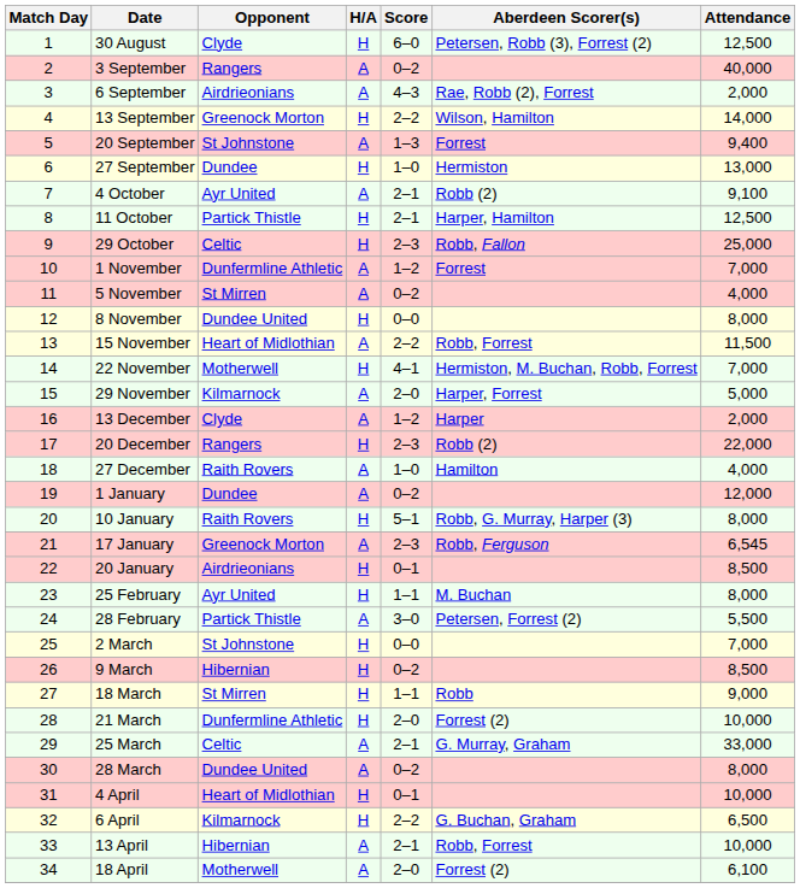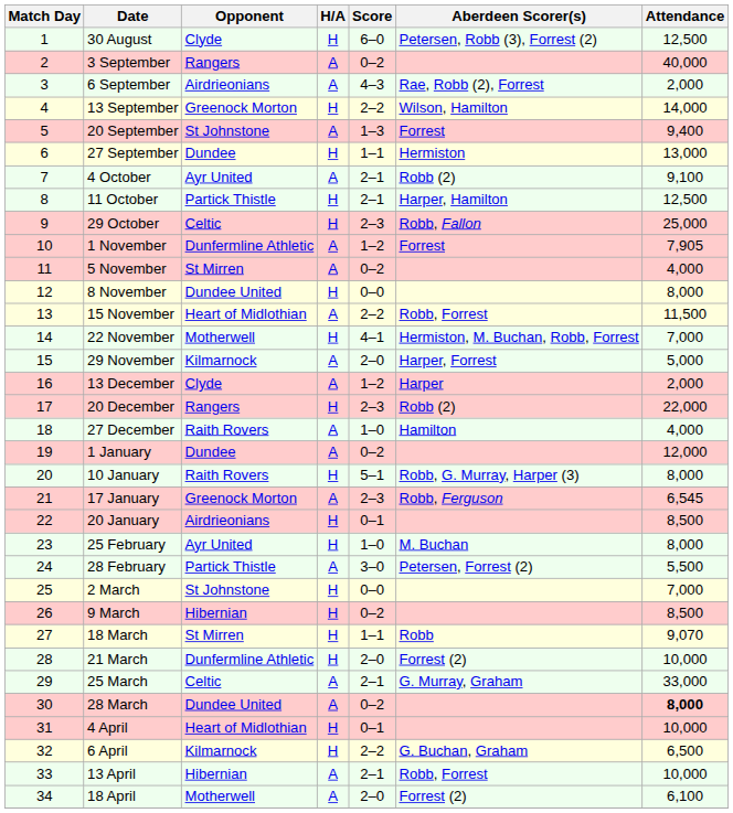 <table class="wikitable" style="text-align:center">
 <tr>
 <th>Match Day</th>
 <th>Date</th>
 <th>Opponent</th>
 <th>H/A</th>
 <th>Score</th>
 <th>Aberdeen Scorer(s)</th>
 <th>Attendance</th>
 </tr>
 <tr bgcolor=#EEFFEE>
 <td>1</td>
 <td align=left>30 August</td>
 <td align=left><a href='#'>Clyde</a></td>
 <td><a href='#'>H</a></td>
 <td>6–0</td>
 <td align=left><a href='#'>Petersen</a>, <a href='#'>Robb</a> (3), <a href='#'>Forrest</a> (2)</td>
 <td>12,500</td>
 </tr>
 <tr bgcolor=#FFCCCC>
 <td>2</td>
 <td align=left>3 September</td>
 <td align=left><a href='#'>Rangers</a></td>
 <td><a href='#'>A</a></td>
 <td>0–2</td>
 <td align=left></td>
 <td>40,000</td>
 </tr>
 <tr bgcolor=#EEFFEE>
 <td>3</td>
 <td align=left>6 September</td>
 <td align=left><a href='#'>Airdrieonians</a></td>
 <td><a href='#'>A</a></td>
 <td>4–3</td>
 <td align=left><a href='#'>Rae</a>, <a href='#'>Robb</a> (2), <a href='#'>Forrest</a></td>
 <td>2,000</td>
 </tr>
 <tr bgcolor=#FFFFDD>
 <td>4</td>
 <td align=left>13 September</td>
 <td align=left><a href='#'>Greenock Morton</a></td>
 <td><a href='#'>H</a></td>
 <td>2–2</td>
 <td align=left><a href='#'>Wilson</a>, <a href='#'>Hamilton</a></td>
 <td>14,000</td>
 </tr>
 <tr bgcolor=#FFCCCC>
 <td>5</td>
 <td align=left>20 September</td>
 <td align=left><a href='#'>St Johnstone</a></td>
 <td><a href='#'>A</a></td>
 <td>1–3</td>
 <td align=left><a href='#'>Forrest</a></td>
 <td>9,400</td>
 </tr>
 <tr bgcolor=#FFFFDD>
 <td>6</td>
 <td align=left>27 September</td>
 <td align=left><a href='#'>Dundee</a></td>
 <td><a href='#'>H</a></td>
-<td>1–0</td>
+<td>1–1</td>
 <td align=left><a href='#'>Hermiston</a></td>
 <td>13,000</td>
 </tr>
 <tr bgcolor=#EEFFEE>
 <td>7</td>
 <td align=left>4 October</td>
 <td align=left><a href='#'>Ayr United</a></td>
 <td><a href='#'>A</a></td>
 <td>2–1</td>
 <td align=left><a href='#'>Robb</a> (2)</td>
 <td>9,100</td>
 </tr>
 <tr bgcolor=#EEFFEE>
 <td>8</td>
 <td align=left>11 October</td>
 <td align=left><a href='#'>Partick Thistle</a></td>
 <td><a href='#'>H</a></td>
 <td>2–1</td>
 <td align=left><a href='#'>Harper</a>, <a href='#'>Hamilton</a></td>
 <td>12,500</td>
 </tr>
 <tr bgcolor=#FFCCCC>
 <td>9</td>
 <td align=left>29 October</td>
 <td align=left><a href='#'>Celtic</a></td>
 <td><a href='#'>H</a></td>
 <td>2–3</td>
 <td align=left><a href='#'>Robb</a>, <em><a href='#'>Fallon</a></em></td>
 <td>25,000</td>
 </tr>
 <tr bgcolor=#FFCCCC>
 <td>10</td>
 <td align=left>1 November</td>
 <td align=left><a href='#'>Dunfermline Athletic</a></td>
 <td><a href='#'>A</a></td>
 <td>1–2</td>
 <td align=left><a href='#'>Forrest</a></td>
-<td>7,000</td>
+<td>7,905</td>
 </tr>
 <tr bgcolor=#FFCCCC>
 <td>11</td>
 <td align=left>5 November</td>
 <td align=left><a href='#'>St Mirren</a></td>
 <td><a href='#'>A</a></td>
 <td>0–2</td>
 <td align=left></td>
 <td>4,000</td>
 </tr>
 <tr bgcolor=#FFFFDD>
 <td>12</td>
 <td align=left>8 November</td>
 <td align=left><a href='#'>Dundee United</a></td>
 <td><a href='#'>H</a></td>
 <td>0–0</td>
 <td align=left></td>
 <td>8,000</td>
 </tr>
 <tr bgcolor=#FFFFDD>
 <td>13</td>
 <td align=left>15 November</td>
 <td align=left><a href='#'>Heart of Midlothian</a></td>
 <td><a href='#'>A</a></td>
 <td>2–2</td>
 <td align=left><a href='#'>Robb</a>, <a href='#'>Forrest</a></td>
 <td>11,500</td>
 </tr>
 <tr bgcolor=#EEFFEE>
 <td>14</td>
 <td align=left>22 November</td>
 <td align=left><a href='#'>Motherwell</a></td>
 <td><a href='#'>H</a></td>
 <td>4–1</td>
 <td align=left><a href='#'>Hermiston</a>, <a href='#'>M. Buchan</a>, <a href='#'>Robb</a>, <a href='#'>Forrest</a></td>
 <td>7,000</td>
 </tr>
 <tr bgcolor=#EEFFEE>
 <td>15</td>
 <td align=left>29 November</td>
 <td align=left><a href='#'>Kilmarnock</a></td>
 <td><a href='#'>A</a></td>
 <td>2–0</td>
 <td align=left><a href='#'>Harper</a>, <a href='#'>Forrest</a></td>
 <td>5,000</td>
 </tr>
 <tr bgcolor=#FFCCCC>
 <td>16</td>
 <td align=left>13 December</td>
 <td align=left><a href='#'>Clyde</a></td>
 <td><a href='#'>A</a></td>
 <td>1–2</td>
 <td align=left><a href='#'>Harper</a></td>
 <td>2,000</td>
 </tr>
 <tr bgcolor=#FFCCCC>
 <td>17</td>
 <td align=left>20 December</td>
 <td align=left><a href='#'>Rangers</a></td>
 <td><a href='#'>H</a></td>
 <td>2–3</td>
 <td align=left><a href='#'>Robb</a> (2)</td>
 <td>22,000</td>
 </tr>
 <tr bgcolor=#EEFFEE>
 <td>18</td>
 <td align=left>27 December</td>
 <td align=left><a href='#'>Raith Rovers</a></td>
 <td><a href='#'>A</a></td>
 <td>1–0</td>
 <td align=left><a href='#'>Hamilton</a></td>
 <td>4,000</td>
 </tr>
 <tr bgcolor=#FFCCCC>
 <td>19</td>
 <td align=left>1 January</td>
 <td align=left><a href='#'>Dundee</a></td>
 <td><a href='#'>A</a></td>
 <td>0–2</td>
 <td align=left></td>
 <td>12,000</td>
 </tr>
 <tr bgcolor=#EEFFEE>
 <td>20</td>
 <td align=left>10 January</td>
 <td align=left><a href='#'>Raith Rovers</a></td>
 <td><a href='#'>H</a></td>
 <td>5–1</td>
 <td align=left><a href='#'>Robb</a>, <a href='#'>G. Murray</a>, <a href='#'>Harper</a> (3)</td>
 <td>8,000</td>
 </tr>
 <tr bgcolor=#FFCCCC>
 <td>21</td>
 <td align=left>17 January</td>
 <td align=left><a href='#'>Greenock Morton</a></td>
 <td><a href='#'>A</a></td>
 <td>2–3</td>
 <td align=left><a href='#'>Robb</a>, <em><a href='#'>Ferguson</a></em></td>
 <td>6,545</td>
 </tr>
 <tr bgcolor=#FFCCCC>
 <td>22</td>
 <td align=left>20 January</td>
 <td align=left><a href='#'>Airdrieonians</a></td>
 <td><a href='#'>H</a></td>
 <td>0–1</td>
 <td align=left></td>
 <td>8,500</td>
 </tr>
 <tr bgcolor=#EEFFEE>
 <td>23</td>
 <td align=left>25 February</td>
 <td align=left><a href='#'>Ayr United</a></td>
 <td><a href='#'>H</a></td>
-<td>1–1</td>
+<td>1–0</td>
 <td align=left><a href='#'>M. Buchan</a></td>
 <td>8,000</td>
 </tr>
 <tr bgcolor=#EEFFEE>
 <td>24</td>
 <td align=left>28 February</td>
 <td align=left><a href='#'>Partick Thistle</a></td>
 <td><a href='#'>A</a></td>
 <td>3–0</td>
 <td align=left><a href='#'>Petersen</a>, <a href='#'>Forrest</a> (2)</td>
 <td>5,500</td>
 </tr>
 <tr bgcolor=#FFFFDD>
 <td>25</td>
 <td align=left>2 March</td>
 <td align=left><a href='#'>St Johnstone</a></td>
 <td><a href='#'>H</a></td>
 <td>0–0</td>
 <td align=left></td>
 <td>7,000</td>
 </tr>
 <tr bgcolor=#FFCCCC>
 <td>26</td>
 <td align=left>9 March</td>
 <td align=left><a href='#'>Hibernian</a></td>
 <td><a href='#'>H</a></td>
 <td>0–2</td>
 <td align=left></td>
 <td>8,500</td>
 </tr>
 <tr bgcolor=#FFFFDD>
 <td>27</td>
 <td align=left>18 March</td>
 <td align=left><a href='#'>St Mirren</a></td>
 <td><a href='#'>H</a></td>
 <td>1–1</td>
 <td align=left><a href='#'>Robb</a></td>
-<td>9,000</td>
+<td>9,070</td>
 </tr>
 <tr bgcolor=#EEFFEE>
 <td>28</td>
 <td align=left>21 March</td>
 <td align=left><a href='#'>Dunfermline Athletic</a></td>
 <td><a href='#'>H</a></td>
 <td>2–0</td>
 <td align=left><a href='#'>Forrest</a> (2)</td>
 <td>10,000</td>
 </tr>
 <tr bgcolor=#EEFFEE>
 <td>29</td>
 <td align=left>25 March</td>
 <td align=left><a href='#'>Celtic</a></td>
 <td><a href='#'>A</a></td>
 <td>2–1</td>
 <td align=left><a href='#'>G. Murray</a>, <a href='#'>Graham</a></td>
 <td>33,000</td>
 </tr>
 <tr bgcolor=#FFCCCC>
 <td>30</td>
 <td align=left>28 March</td>
 <td align=left><a href='#'>Dundee United</a></td>
 <td><a href='#'>A</a></td>
 <td>0–2</td>
 <td align=left></td>
-<td>8,000</td>
+<td><strong>8,000</strong></td>
 </tr>
 <tr bgcolor=#FFCCCC>
 <td>31</td>
 <td align=left>4 April</td>
 <td align=left><a href='#'>Heart of Midlothian</a></td>
 <td><a href='#'>H</a></td>
 <td>0–1</td>
 <td align=left></td>
 <td>10,000</td>
 </tr>
 <tr bgcolor=#FFFFDD>
 <td>32</td>
 <td align=left>6 April</td>
 <td align=left><a href='#'>Kilmarnock</a></td>
 <td><a href='#'>H</a></td>
 <td>2–2</td>
 <td align=left><a href='#'>G. Buchan</a>, <a href='#'>Graham</a></td>
 <td>6,500</td>
 </tr>
 <tr bgcolor=#EEFFEE>
 <td>33</td>
 <td align=left>13 April</td>
 <td align=left><a href='#'>Hibernian</a></td>
 <td><a href='#'>A</a></td>
 <td>2–1</td>
 <td align=left><a href='#'>Robb</a>, <a href='#'>Forrest</a></td>
 <td>10,000</td>
 </tr>
 <tr bgcolor=#EEFFEE>
 <td>34</td>
 <td align=left>18 April</td>
 <td align=left><a href='#'>Motherwell</a></td>
 <td><a href='#'>A</a></td>
 <td>2–0</td>
 <td align=left><a href='#'>Forrest</a> (2)</td>
 <td>6,100</td>
 </tr>
 <tr>
 </tr>
 </table>
